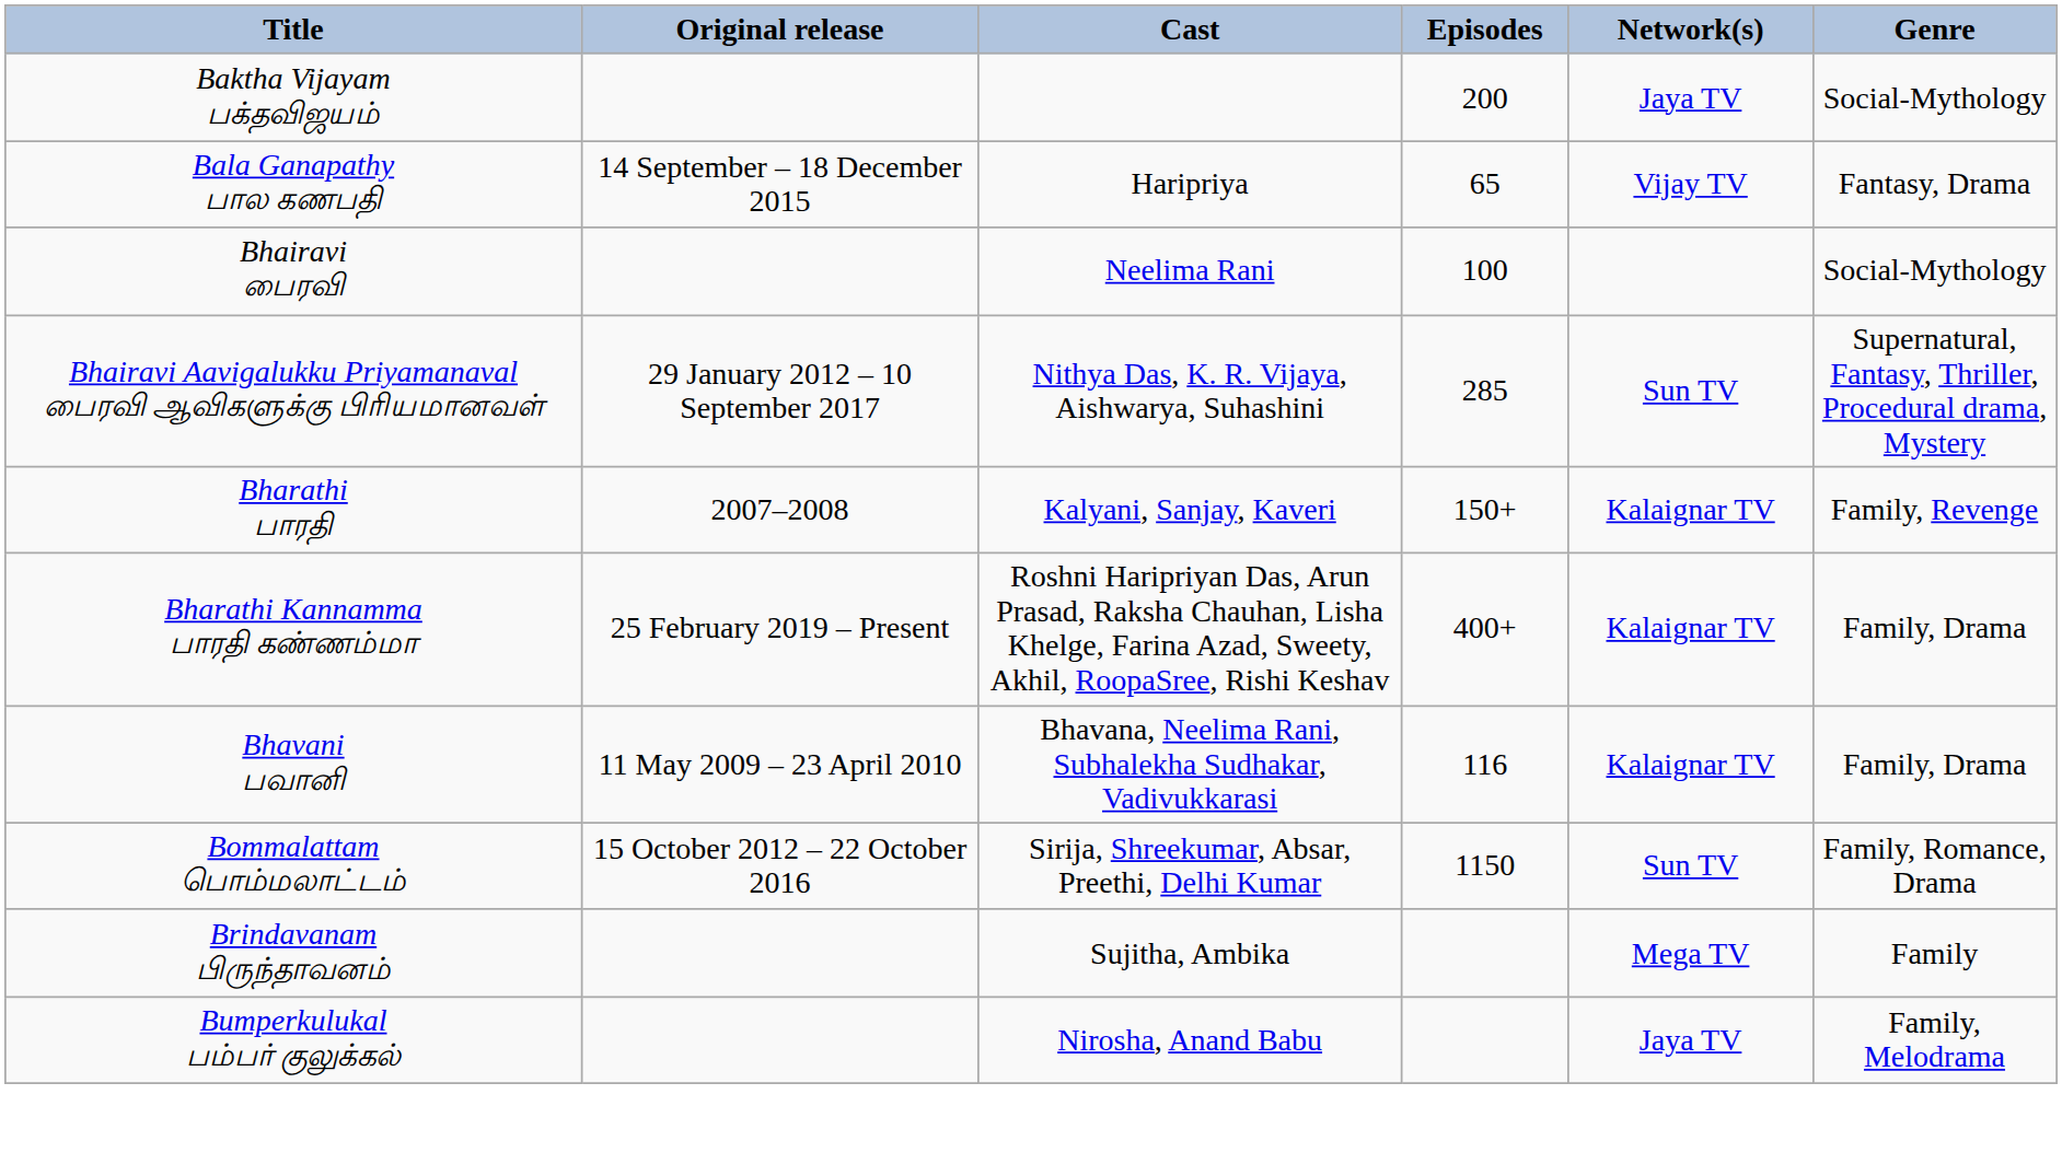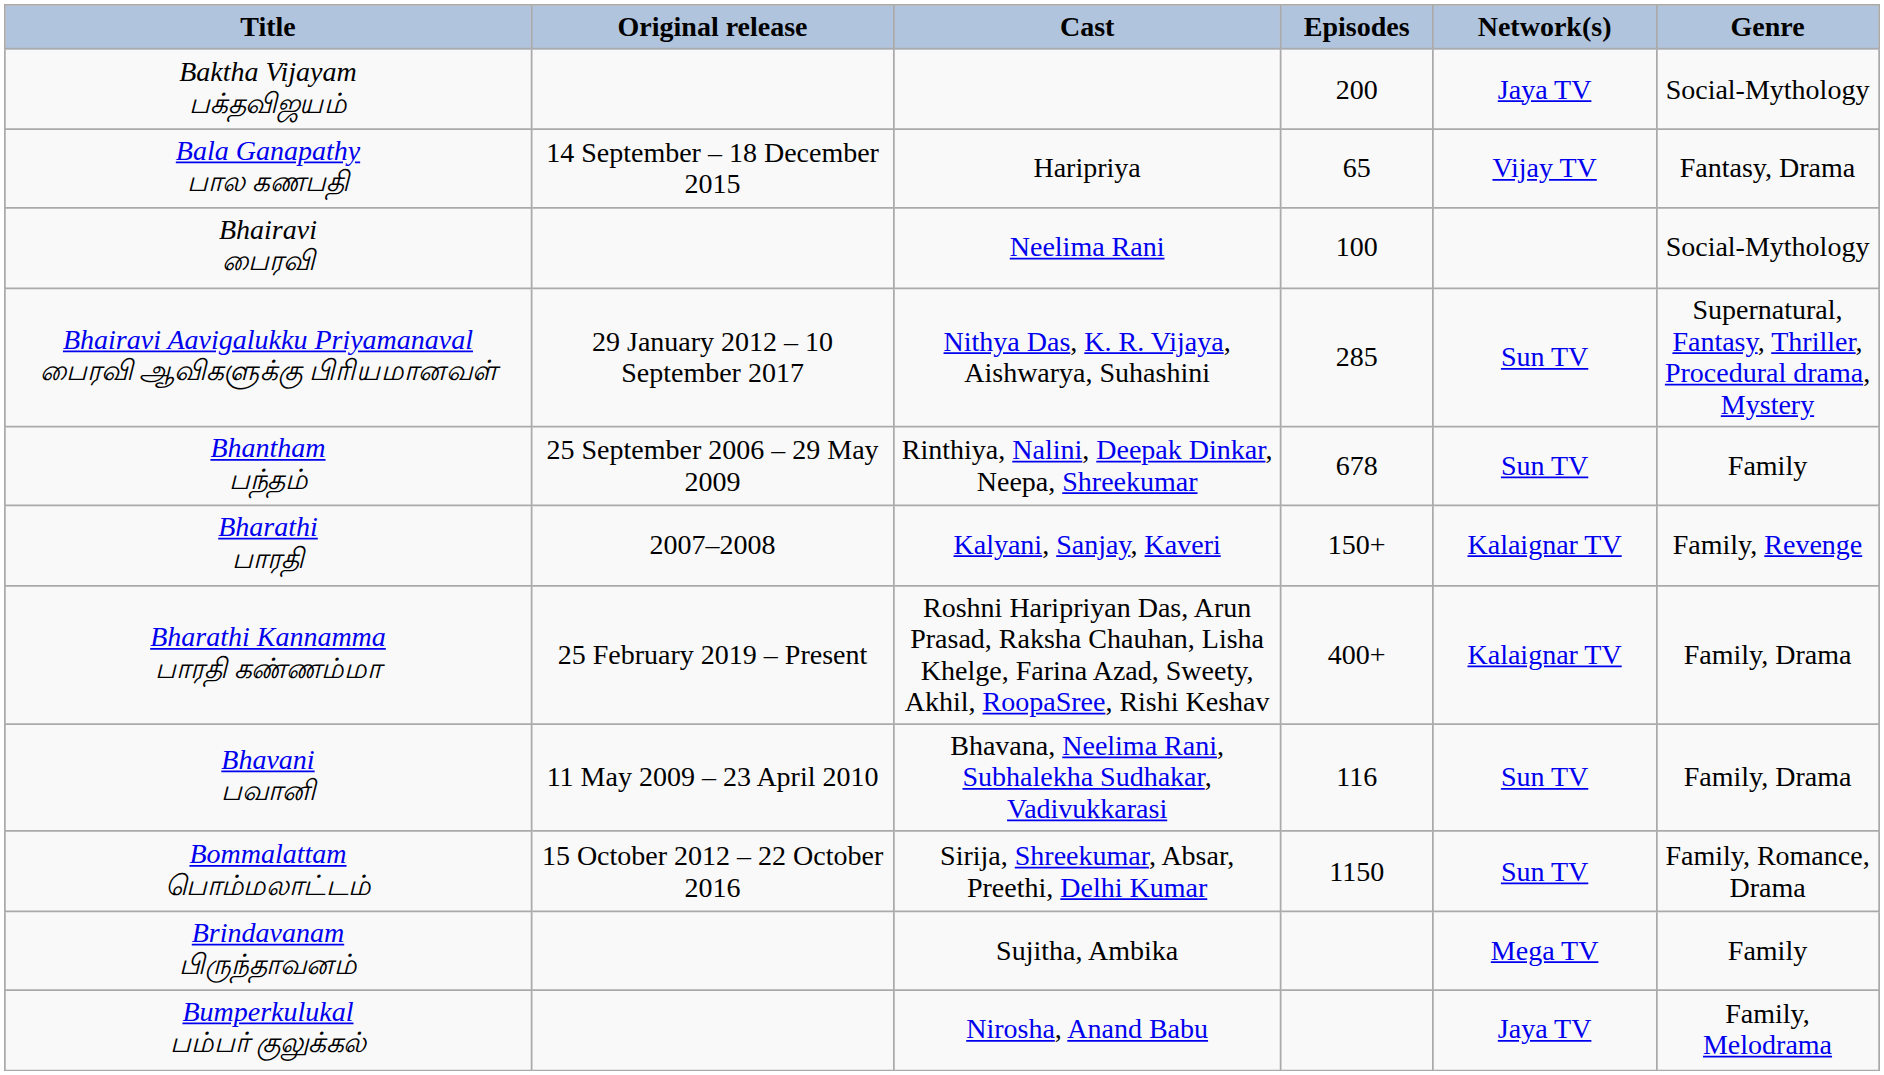 <table class="wikitable" style="text-align:center;">
 <tr>
 <th style="width:220pt; background:LightSteelBlue;">Title</th>
 <th style="width:150pt; background:LightSteelBlue;">Original release</th>
 <th style="width:160pt; background:LightSteelBlue;">Cast</th>
 <th style="width:60pt; background:LightSteelBlue;">Episodes</th>
 <th style="width:90pt; background:LightSteelBlue;">Network(s)</th>
 <th style="width:90pt; background:LightSteelBlue;">Genre</th>
 </tr>
 <tr>
 <td><em>Baktha Vijayam</em> <br> <em>பக்தவிஜயம்</em></td>
 <td></td>
 <td></td>
 <td>200</td>
 <td><a href='#'>Jaya TV</a></td>
 <td>Social-Mythology</td>
 </tr>
 <tr>
 <td><em><a href='#'>Bala Ganapathy</a></em> <br> <em>பால கணபதி</em></td>
 <td>14 September – 18 December 2015</td>
 <td>Haripriya</td>
 <td>65</td>
 <td><a href='#'>Vijay TV</a></td>
 <td>Fantasy, Drama</td>
 </tr>
 <tr>
 <td><em>Bhairavi</em> <br> <em>பைரவி</em></td>
 <td></td>
 <td><a href='#'>Neelima Rani</a></td>
 <td>100</td>
 <td></td>
 <td>Social-Mythology</td>
 </tr>
 <tr>
 <td><em><a href='#'>Bhairavi Aavigalukku Priyamanaval</a></em> <br> <em>பைரவி ஆவிகளுக்கு பிரியமானவள்</em></td>
 <td>29 January 2012 – 10 September 2017</td>
 <td><a href='#'>Nithya Das</a>, <a href='#'>K. R. Vijaya</a>, Aishwarya, Suhashini</td>
 <td>285</td>
 <td><a href='#'>Sun TV</a></td>
 <td>Supernatural, <a href='#'>Fantasy</a>, <a href='#'>Thriller</a>, <a href='#'>Procedural drama</a>, <a href='#'>Mystery</a></td>
 </tr>
 <tr>
+<td><em><a href='#'>Bhantham</a></em> <br> <em>பந்தம்</em></td>
+<td>25 September 2006 – 29 May 2009</td>
+<td>Rinthiya, <a href='#'>Nalini</a>, <a href='#'>Deepak Dinkar</a>, Neepa, <a href='#'>Shreekumar</a></td>
+<td>678</td>
+<td><a href='#'>Sun TV</a></td>
+<td>Family</td>
+</tr>
+<tr>
 <td><em><a href='#'>Bharathi</a></em> <br> <em>பாரதி</em></td>
 <td>2007–2008</td>
 <td><a href='#'>Kalyani</a>, <a href='#'>Sanjay</a>, <a href='#'>Kaveri</a></td>
 <td>150+</td>
 <td><a href='#'>Kalaignar TV</a></td>
 <td>Family, <a href='#'>Revenge</a></td>
 </tr>
 <tr>
 <td><em><a href='#'>Bharathi Kannamma</a></em> <br> <em>பாரதி கண்ணம்மா</em></td>
 <td>25 February 2019 – Present</td>
 <td>Roshni Haripriyan Das, Arun Prasad, Raksha Chauhan, Lisha Khelge, Farina Azad, Sweety, Akhil, <a href='#'>RoopaSree</a>, Rishi Keshav</td>
 <td>400+</td>
 <td><a href='#'>Kalaignar TV</a></td>
 <td>Family, Drama</td>
 </tr>
 <tr>
 <td><em><a href='#'>Bhavani</a></em> <br> <em>பவானி</em></td>
 <td>11 May 2009 – 23 April 2010</td>
 <td>Bhavana, <a href='#'>Neelima Rani</a>, <a href='#'>Subhalekha Sudhakar</a>, <a href='#'>Vadivukkarasi</a></td>
 <td>116</td>
-<td><a href='#'>Kalaignar TV</a></td>
+<td><a href='#'>Sun TV</a></td>
 <td>Family, Drama</td>
 </tr>
 <tr>
 <td><em><a href='#'>Bommalattam</a></em> <br> <em>பொம்மலாட்டம்</em></td>
 <td>15 October 2012 – 22 October 2016</td>
 <td>Sirija, <a href='#'>Shreekumar</a>, Absar, Preethi, <a href='#'>Delhi Kumar</a></td>
 <td>1150</td>
 <td><a href='#'>Sun TV</a></td>
 <td>Family, Romance, Drama</td>
 </tr>
 <tr>
 <td><em><a href='#'>Brindavanam</a></em> <br> <em>பிருந்தாவனம்</em></td>
 <td></td>
 <td>Sujitha, Ambika</td>
 <td></td>
 <td><a href='#'>Mega TV</a></td>
 <td>Family</td>
 </tr>
 <tr>
 <td><em><a href='#'>Bumperkulukal</a></em> <br> <em>பம்பர் குலுக்கல்</em></td>
 <td></td>
 <td><a href='#'>Nirosha</a>, <a href='#'>Anand Babu</a></td>
 <td></td>
 <td><a href='#'>Jaya TV</a></td>
 <td>Family, <a href='#'>Melodrama</a></td>
 </tr>
 </table>
